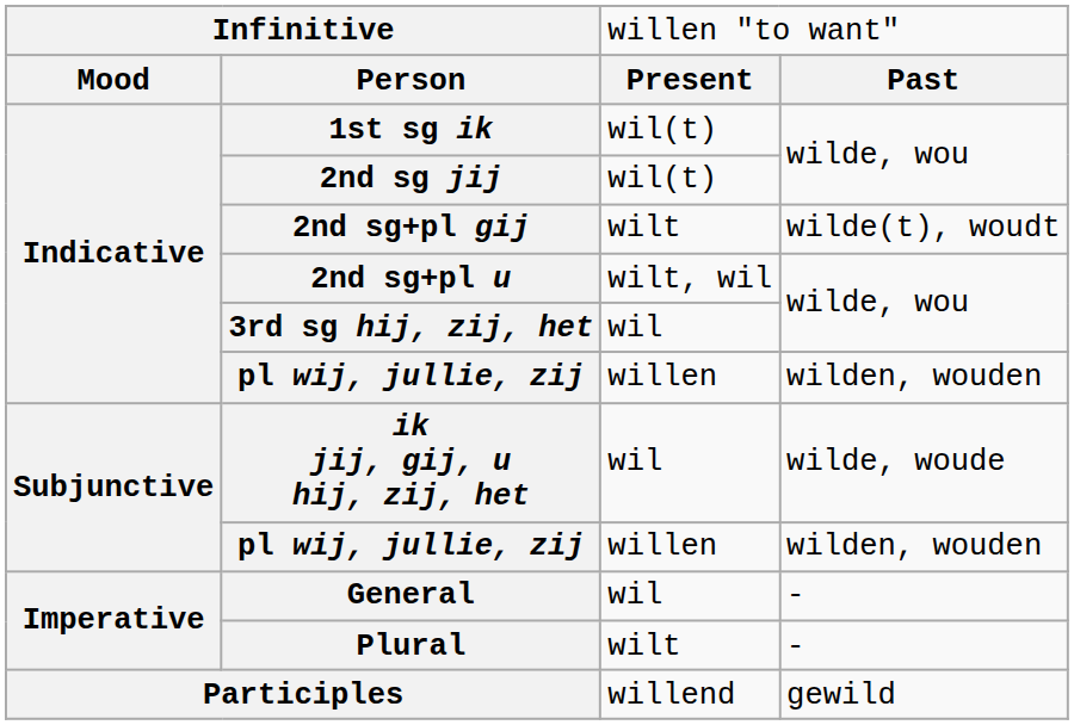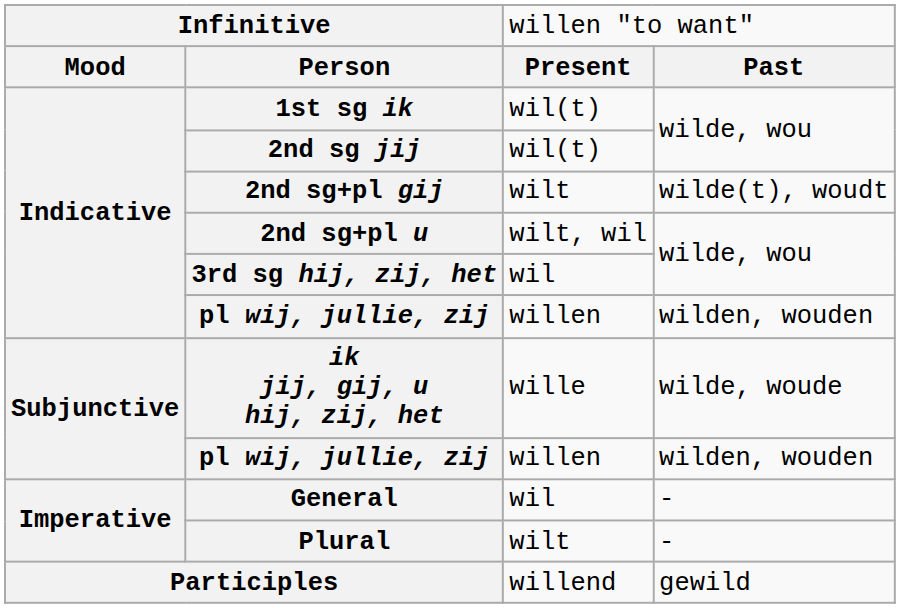 <table class="wikitable">
 <tr>
 <th colspan="2">Infinitive</th>
 <td colspan="2">willen "to want"</td>
 </tr>
 <tr>
 <th>Mood</th>
 <th>Person</th>
 <th>Present</th>
 <th>Past</th>
 </tr>
 <tr>
 <th rowspan="6">Indicative</th>
 <th>1st sg <em>ik</em></th>
 <td>wil(t)</td>
 <td rowspan="2">wilde, wou</td>
 </tr>
 <tr>
 <th>2nd sg <em>jij</em></th>
 <td>wil(t)</td>
 </tr>
 <tr>
 <th>2nd sg+pl <em>gij</em></th>
 <td>wilt</td>
 <td>wilde(t), woudt</td>
 </tr>
 <tr>
 <th>2nd sg+pl <em>u</em></th>
 <td>wilt, wil</td>
 <td rowspan="2">wilde, wou</td>
 </tr>
 <tr>
 <th>3rd sg <em>hij, zij, het</em></th>
 <td>wil</td>
 </tr>
 <tr>
 <th>pl <em>wij, jullie, zij</em></th>
 <td>willen</td>
 <td>wilden, wouden</td>
 </tr>
 <tr>
 <th rowspan="2">Subjunctive</th>
 <th><em>ik<br>jij, gij, u<br>hij, zij, het</em></th>
-<td>wil</td>
+<td>wille</td>
 <td>wilde, woude</td>
 </tr>
 <tr>
 <th>pl <em>wij, jullie, zij</em></th>
 <td>willen</td>
 <td>wilden, wouden</td>
 </tr>
 <tr>
 <th rowspan="2">Imperative</th>
 <th>General</th>
 <td>wil</td>
 <td>-</td>
 </tr>
 <tr>
 <th>Plural</th>
 <td>wilt</td>
 <td>-</td>
 </tr>
 <tr>
 <th colspan="2">Participles</th>
 <td>willend</td>
 <td>gewild</td>
 </tr>
 </table>
